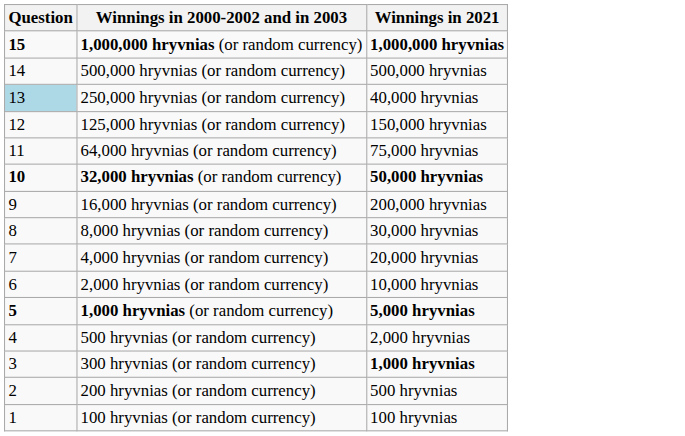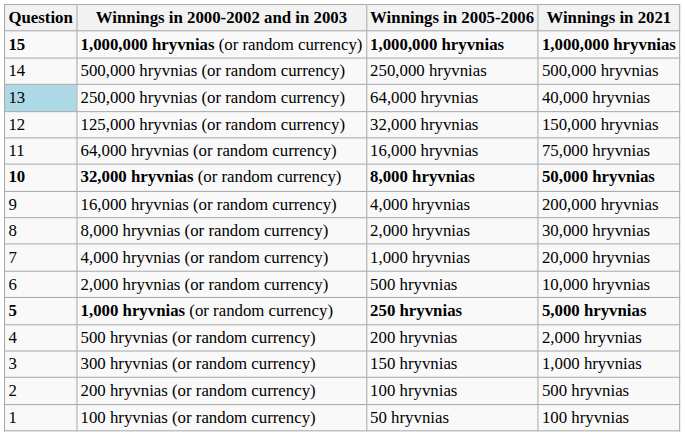 <table class="wikitable">
 <tr>
 <th>Question</th>
 <th>Winnings in 2000-2002 and in 2003</th>
+<th>Winnings in 2005-2006</th>
 <th>Winnings in 2021</th>
 </tr>
 <tr>
 <td><strong>15</strong></td>
 <td><strong>1,000,000 hryvnias</strong> (or random currency)</td>
 <td><strong>1,000,000 hryvnias</strong></td>
+<td><strong>1,000,000 hryvnias</strong></td>
 </tr>
 <tr>
 <td>14</td>
 <td>500,000 hryvnias (or random currency)</td>
+<td>250,000 hryvnias</td>
 <td>500,000 hryvnias</td>
 </tr>
 <tr>
 <td style="background: lightblue;">13</td>
 <td>250,000 hryvnias (or random currency)</td>
+<td>64,000 hryvnias</td>
 <td>40,000 hryvnias</td>
 </tr>
 <tr>
 <td>12</td>
 <td>125,000 hryvnias (or random currency)</td>
+<td>32,000 hryvnias</td>
 <td>150,000 hryvnias</td>
 </tr>
 <tr>
 <td>11</td>
 <td>64,000 hryvnias (or random currency)</td>
+<td>16,000 hryvnias</td>
 <td>75,000 hryvnias</td>
 </tr>
 <tr>
 <td><strong>10</strong></td>
 <td><strong>32,000 hryvnias</strong> (or random currency)</td>
+<td><strong>8,000 hryvnias</strong></td>
 <td><strong>50,000 hryvnias</strong></td>
 </tr>
 <tr>
 <td>9</td>
 <td>16,000 hryvnias (or random currency)</td>
+<td>4,000 hryvnias</td>
 <td>200,000 hryvnias</td>
 </tr>
 <tr>
 <td>8</td>
 <td>8,000 hryvnias (or random currency)</td>
+<td>2,000 hryvnias</td>
 <td>30,000 hryvnias</td>
 </tr>
 <tr>
 <td>7</td>
 <td>4,000 hryvnias (or random currency)</td>
+<td>1,000 hryvnias</td>
 <td>20,000 hryvnias</td>
 </tr>
 <tr>
 <td>6</td>
 <td>2,000 hryvnias (or random currency)</td>
+<td>500 hryvnias</td>
 <td>10,000 hryvnias</td>
 </tr>
 <tr>
 <td><strong>5</strong></td>
 <td><strong>1,000 hryvnias</strong> (or random currency)</td>
+<td><strong>250 hryvnias</strong></td>
 <td><strong>5,000 hryvnias</strong></td>
 </tr>
 <tr>
 <td>4</td>
 <td>500 hryvnias (or random currency)</td>
+<td>200 hryvnias</td>
 <td>2,000 hryvnias</td>
 </tr>
 <tr>
 <td>3</td>
 <td>300 hryvnias (or random currency)</td>
-<td><strong>1,000 hryvnias</strong></td>
+<td>150 hryvnias</td>
+<td>1,000 hryvnias</td>
 </tr>
 <tr>
 <td>2</td>
 <td>200 hryvnias (or random currency)</td>
+<td>100 hryvnias</td>
 <td>500 hryvnias</td>
 </tr>
 <tr>
 <td>1</td>
 <td>100 hryvnias (or random currency)</td>
+<td>50 hryvnias</td>
 <td>100 hryvnias</td>
 </tr>
 </table>
